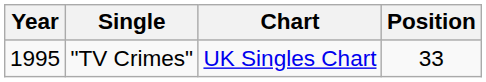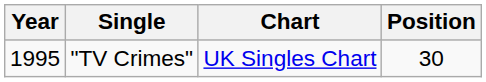 <table class="wikitable">
 <tr>
 <th>Year</th>
 <th>Single</th>
 <th>Chart</th>
 <th>Position</th>
 </tr>
 <tr>
 <td align="center">1995</td>
 <td align="center">"TV Crimes"</td>
 <td align="center"><a href='#'>UK Singles Chart</a></td>
-<td align="center">33</td>
+<td align="center">30</td>
 </tr>
 </table>
